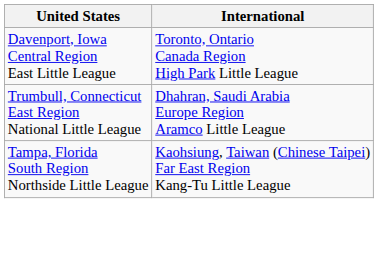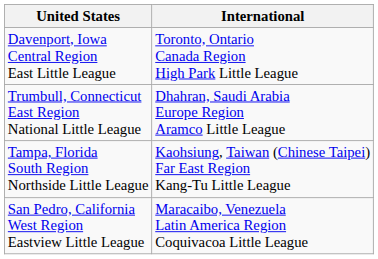 <table class="wikitable">
 <tr>
 <th>United States</th>
 <th>International</th>
 </tr>
 <tr>
 <td> <a href='#'>Davenport, Iowa</a><br><a href='#'>Central Region</a><br>East Little League</td>
 <td> <a href='#'>Toronto, Ontario</a><br> <a href='#'>Canada Region</a><br><a href='#'>High Park</a> Little League</td>
 </tr>
 <tr>
 <td> <a href='#'>Trumbull, Connecticut</a><br><a href='#'>East Region</a><br>National Little League</td>
 <td> <a href='#'>Dhahran, Saudi Arabia</a><br><a href='#'>Europe Region</a><br><a href='#'>Aramco</a> Little League</td>
 </tr>
 <tr>
 <td> <a href='#'>Tampa, Florida</a><br><a href='#'>South Region</a><br>Northside Little League</td>
 <td> <a href='#'>Kaohsiung</a>, <a href='#'>Taiwan</a> (<a href='#'>Chinese Taipei</a>)<br><a href='#'>Far East Region</a><br>Kang-Tu Little League</td>
 </tr>
+<tr>
+<td> <a href='#'>San Pedro, California</a><br><a href='#'>West Region</a><br>Eastview Little League</td>
+<td> <a href='#'>Maracaibo, Venezuela</a><br><a href='#'>Latin America Region</a><br>Coquivacoa Little League</td>
+</tr>
 </table>
